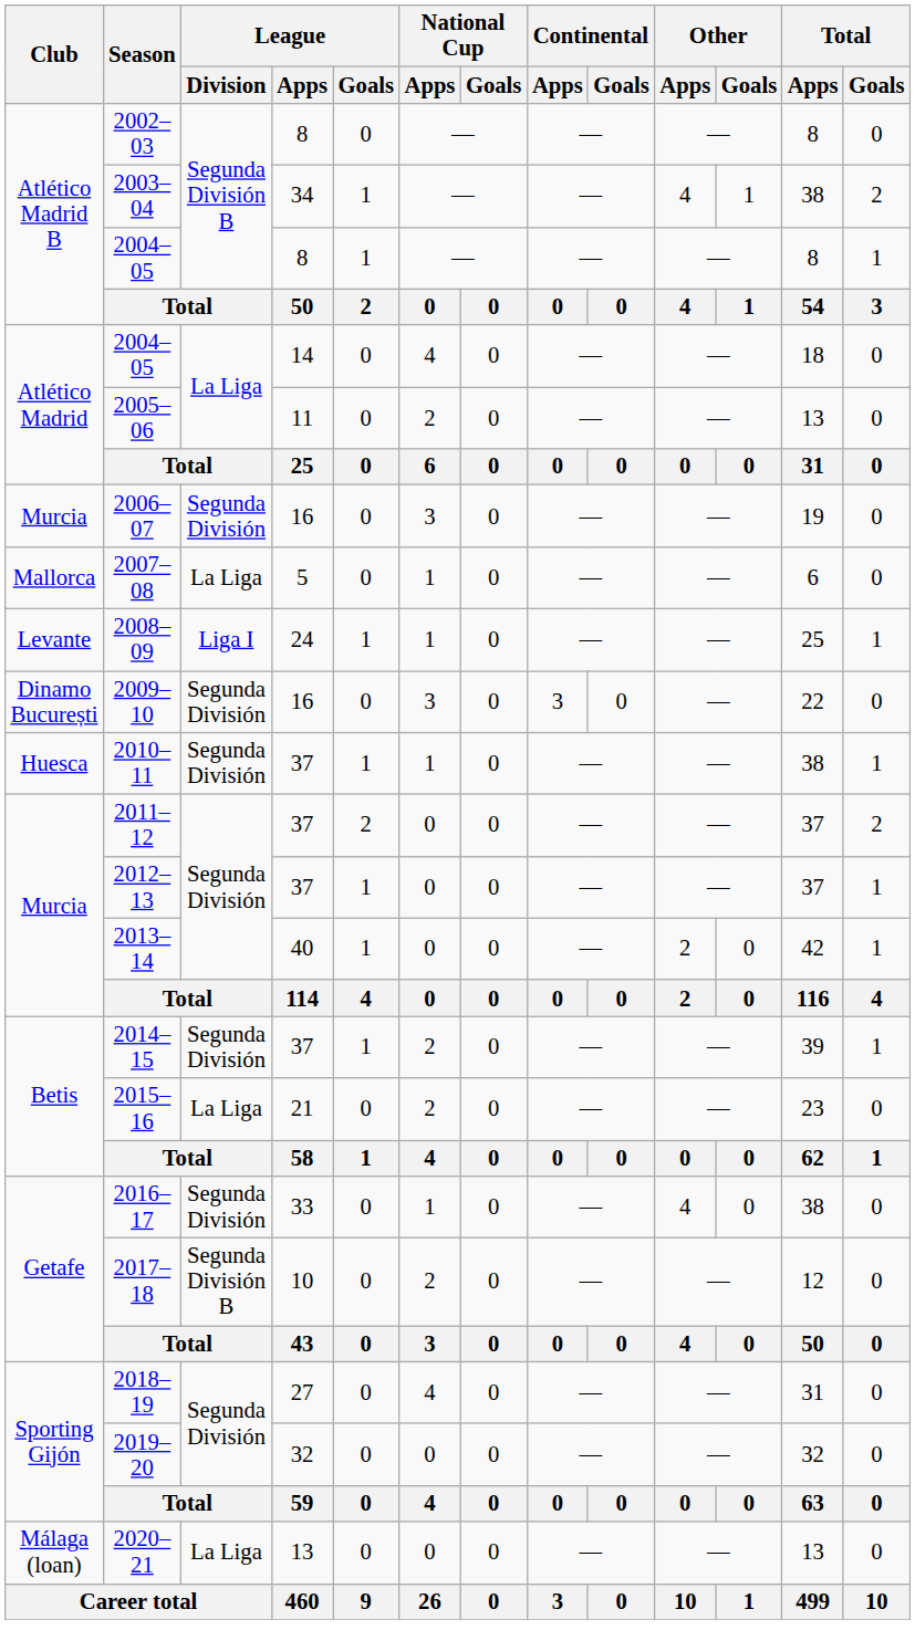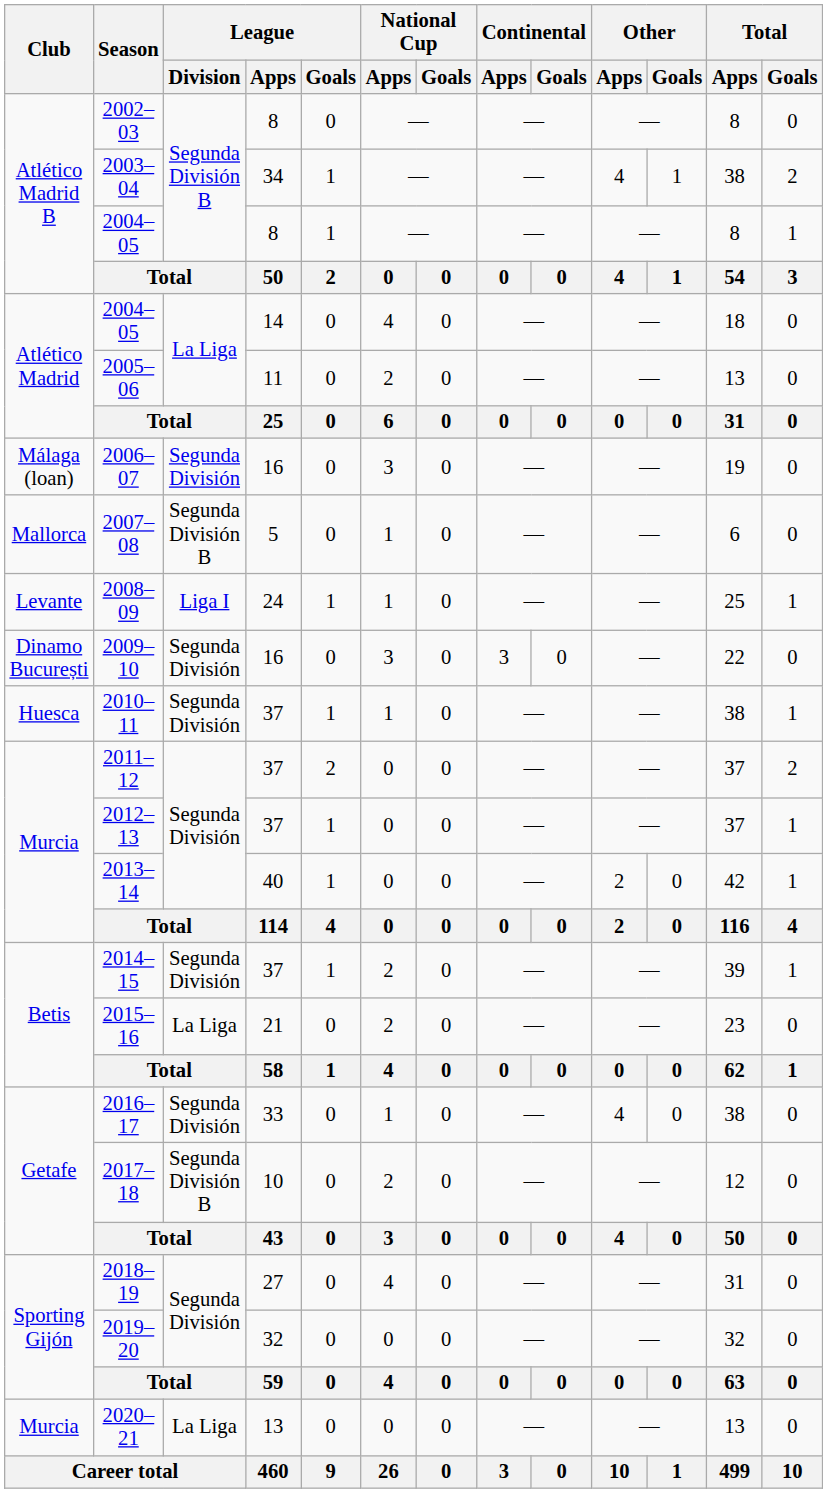 <table class="wikitable" style="text-align:center">
 <tr>
 <th rowspan="2">Club</th>
 <th rowspan="2">Season</th>
 <th colspan="3">League</th>
 <th colspan="2">National Cup</th>
 <th colspan="2">Continental</th>
 <th colspan="2">Other</th>
 <th colspan="2">Total</th>
 </tr>
 <tr>
 <th>Division</th>
 <th>Apps</th>
 <th>Goals</th>
 <th>Apps</th>
 <th>Goals</th>
 <th>Apps</th>
 <th>Goals</th>
 <th>Apps</th>
 <th>Goals</th>
 <th>Apps</th>
 <th>Goals</th>
 </tr>
 <tr>
 <td rowspan="4"><a href='#'>Atlético Madrid B</a></td>
 <td><a href='#'>2002–03</a></td>
 <td rowspan="3"><a href='#'>Segunda División B</a></td>
 <td>8</td>
 <td>0</td>
 <td colspan="2">—</td>
 <td colspan="2">—</td>
 <td colspan="2">—</td>
 <td>8</td>
 <td>0</td>
 </tr>
 <tr>
 <td><a href='#'>2003–04</a></td>
 <td>34</td>
 <td>1</td>
 <td colspan="2">—</td>
 <td colspan="2">—</td>
 <td>4</td>
 <td>1</td>
 <td>38</td>
 <td>2</td>
 </tr>
 <tr>
 <td><a href='#'>2004–05</a></td>
 <td>8</td>
 <td>1</td>
 <td colspan="2">—</td>
 <td colspan="2">—</td>
 <td colspan="2">—</td>
 <td>8</td>
 <td>1</td>
 </tr>
 <tr>
 <th colspan="2">Total</th>
 <th>50</th>
 <th>2</th>
 <th>0</th>
 <th>0</th>
 <th>0</th>
 <th>0</th>
 <th>4</th>
 <th>1</th>
 <th>54</th>
 <th>3</th>
 </tr>
 <tr>
 <td rowspan="3"><a href='#'>Atlético Madrid</a></td>
 <td><a href='#'>2004–05</a></td>
 <td rowspan="2"><a href='#'>La Liga</a></td>
 <td>14</td>
 <td>0</td>
 <td>4</td>
 <td>0</td>
 <td colspan="2">—</td>
 <td colspan="2">—</td>
 <td>18</td>
 <td>0</td>
 </tr>
 <tr>
 <td><a href='#'>2005–06</a></td>
 <td>11</td>
 <td>0</td>
 <td>2</td>
 <td>0</td>
 <td colspan="2">—</td>
 <td colspan="2">—</td>
 <td>13</td>
 <td>0</td>
 </tr>
 <tr>
 <th colspan="2">Total</th>
 <th>25</th>
 <th>0</th>
 <th>6</th>
 <th>0</th>
 <th>0</th>
 <th>0</th>
 <th>0</th>
 <th>0</th>
 <th>31</th>
 <th>0</th>
 </tr>
 <tr>
-<td><a href='#'>Murcia</a></td>
+<td><a href='#'>Málaga</a> (loan)</td>
 <td><a href='#'>2006–07</a></td>
 <td><a href='#'>Segunda División</a></td>
 <td>16</td>
 <td>0</td>
 <td>3</td>
 <td>0</td>
 <td colspan="2">—</td>
 <td colspan="2">—</td>
 <td>19</td>
 <td>0</td>
 </tr>
 <tr>
 <td><a href='#'>Mallorca</a></td>
 <td><a href='#'>2007–08</a></td>
-<td>La Liga</td>
+<td>Segunda División B</td>
 <td>5</td>
 <td>0</td>
 <td>1</td>
 <td>0</td>
 <td colspan="2">—</td>
 <td colspan="2">—</td>
 <td>6</td>
 <td>0</td>
 </tr>
 <tr>
 <td><a href='#'>Levante</a></td>
 <td><a href='#'>2008–09</a></td>
 <td><a href='#'>Liga I</a></td>
 <td>24</td>
 <td>1</td>
 <td>1</td>
 <td>0</td>
 <td colspan="2">—</td>
 <td colspan="2">—</td>
 <td>25</td>
 <td>1</td>
 </tr>
 <tr>
 <td><a href='#'>Dinamo București</a></td>
 <td><a href='#'>2009–10</a></td>
 <td>Segunda División</td>
 <td>16</td>
 <td>0</td>
 <td>3</td>
 <td>0</td>
 <td>3</td>
 <td>0</td>
 <td colspan="2">—</td>
 <td>22</td>
 <td>0</td>
 </tr>
 <tr>
 <td><a href='#'>Huesca</a></td>
 <td><a href='#'>2010–11</a></td>
 <td>Segunda División</td>
 <td>37</td>
 <td>1</td>
 <td>1</td>
 <td>0</td>
 <td colspan="2">—</td>
 <td colspan="2">—</td>
 <td>38</td>
 <td>1</td>
 </tr>
 <tr>
 <td rowspan="4"><a href='#'>Murcia</a></td>
 <td><a href='#'>2011–12</a></td>
 <td rowspan="3">Segunda División</td>
 <td>37</td>
 <td>2</td>
 <td>0</td>
 <td>0</td>
 <td colspan="2">—</td>
 <td colspan="2">—</td>
 <td>37</td>
 <td>2</td>
 </tr>
 <tr>
 <td><a href='#'>2012–13</a></td>
 <td>37</td>
 <td>1</td>
 <td>0</td>
 <td>0</td>
 <td colspan="2">—</td>
 <td colspan="2">—</td>
 <td>37</td>
 <td>1</td>
 </tr>
 <tr>
 <td><a href='#'>2013–14</a></td>
 <td>40</td>
 <td>1</td>
 <td>0</td>
 <td>0</td>
 <td colspan="2">—</td>
 <td>2</td>
 <td>0</td>
 <td>42</td>
 <td>1</td>
 </tr>
 <tr>
 <th colspan="2">Total</th>
 <th>114</th>
 <th>4</th>
 <th>0</th>
 <th>0</th>
 <th>0</th>
 <th>0</th>
 <th>2</th>
 <th>0</th>
 <th>116</th>
 <th>4</th>
 </tr>
 <tr>
 <td rowspan="3"><a href='#'>Betis</a></td>
 <td><a href='#'>2014–15</a></td>
 <td>Segunda División</td>
 <td>37</td>
 <td>1</td>
 <td>2</td>
 <td>0</td>
 <td colspan="2">—</td>
 <td colspan="2">—</td>
 <td>39</td>
 <td>1</td>
 </tr>
 <tr>
 <td><a href='#'>2015–16</a></td>
 <td>La Liga</td>
 <td>21</td>
 <td>0</td>
 <td>2</td>
 <td>0</td>
 <td colspan="2">—</td>
 <td colspan="2">—</td>
 <td>23</td>
 <td>0</td>
 </tr>
 <tr>
 <th colspan="2">Total</th>
 <th>58</th>
 <th>1</th>
 <th>4</th>
 <th>0</th>
 <th>0</th>
 <th>0</th>
 <th>0</th>
 <th>0</th>
 <th>62</th>
 <th>1</th>
 </tr>
 <tr>
 <td rowspan="3"><a href='#'>Getafe</a></td>
 <td><a href='#'>2016–17</a></td>
 <td>Segunda División</td>
 <td>33</td>
 <td>0</td>
 <td>1</td>
 <td>0</td>
 <td colspan="2">—</td>
 <td>4</td>
 <td>0</td>
 <td>38</td>
 <td>0</td>
 </tr>
 <tr>
 <td><a href='#'>2017–18</a></td>
 <td>Segunda División B</td>
 <td>10</td>
 <td>0</td>
 <td>2</td>
 <td>0</td>
 <td colspan="2">—</td>
 <td colspan="2">—</td>
 <td>12</td>
 <td>0</td>
 </tr>
 <tr>
 <th colspan="2">Total</th>
 <th>43</th>
 <th>0</th>
 <th>3</th>
 <th>0</th>
 <th>0</th>
 <th>0</th>
 <th>4</th>
 <th>0</th>
 <th>50</th>
 <th>0</th>
 </tr>
 <tr>
 <td rowspan="3"><a href='#'>Sporting Gijón</a></td>
 <td><a href='#'>2018–19</a></td>
 <td rowspan="2">Segunda División</td>
 <td>27</td>
 <td>0</td>
 <td>4</td>
 <td>0</td>
 <td colspan="2">—</td>
 <td colspan="2">—</td>
 <td>31</td>
 <td>0</td>
 </tr>
 <tr>
 <td><a href='#'>2019–20</a></td>
 <td>32</td>
 <td>0</td>
 <td>0</td>
 <td>0</td>
 <td colspan="2">—</td>
 <td colspan="2">—</td>
 <td>32</td>
 <td>0</td>
 </tr>
 <tr>
 <th colspan="2">Total</th>
 <th>59</th>
 <th>0</th>
 <th>4</th>
 <th>0</th>
 <th>0</th>
 <th>0</th>
 <th>0</th>
 <th>0</th>
 <th>63</th>
 <th>0</th>
 </tr>
 <tr>
-<td><a href='#'>Málaga</a> (loan)</td>
+<td><a href='#'>Murcia</a></td>
 <td><a href='#'>2020–21</a></td>
 <td>La Liga</td>
 <td>13</td>
 <td>0</td>
 <td>0</td>
 <td>0</td>
 <td colspan="2">—</td>
 <td colspan="2">—</td>
 <td>13</td>
 <td>0</td>
 </tr>
 <tr>
 <th colspan="3">Career total</th>
 <th>460</th>
 <th>9</th>
 <th>26</th>
 <th>0</th>
 <th>3</th>
 <th>0</th>
 <th>10</th>
 <th>1</th>
 <th>499</th>
 <th>10</th>
 </tr>
 </table>
